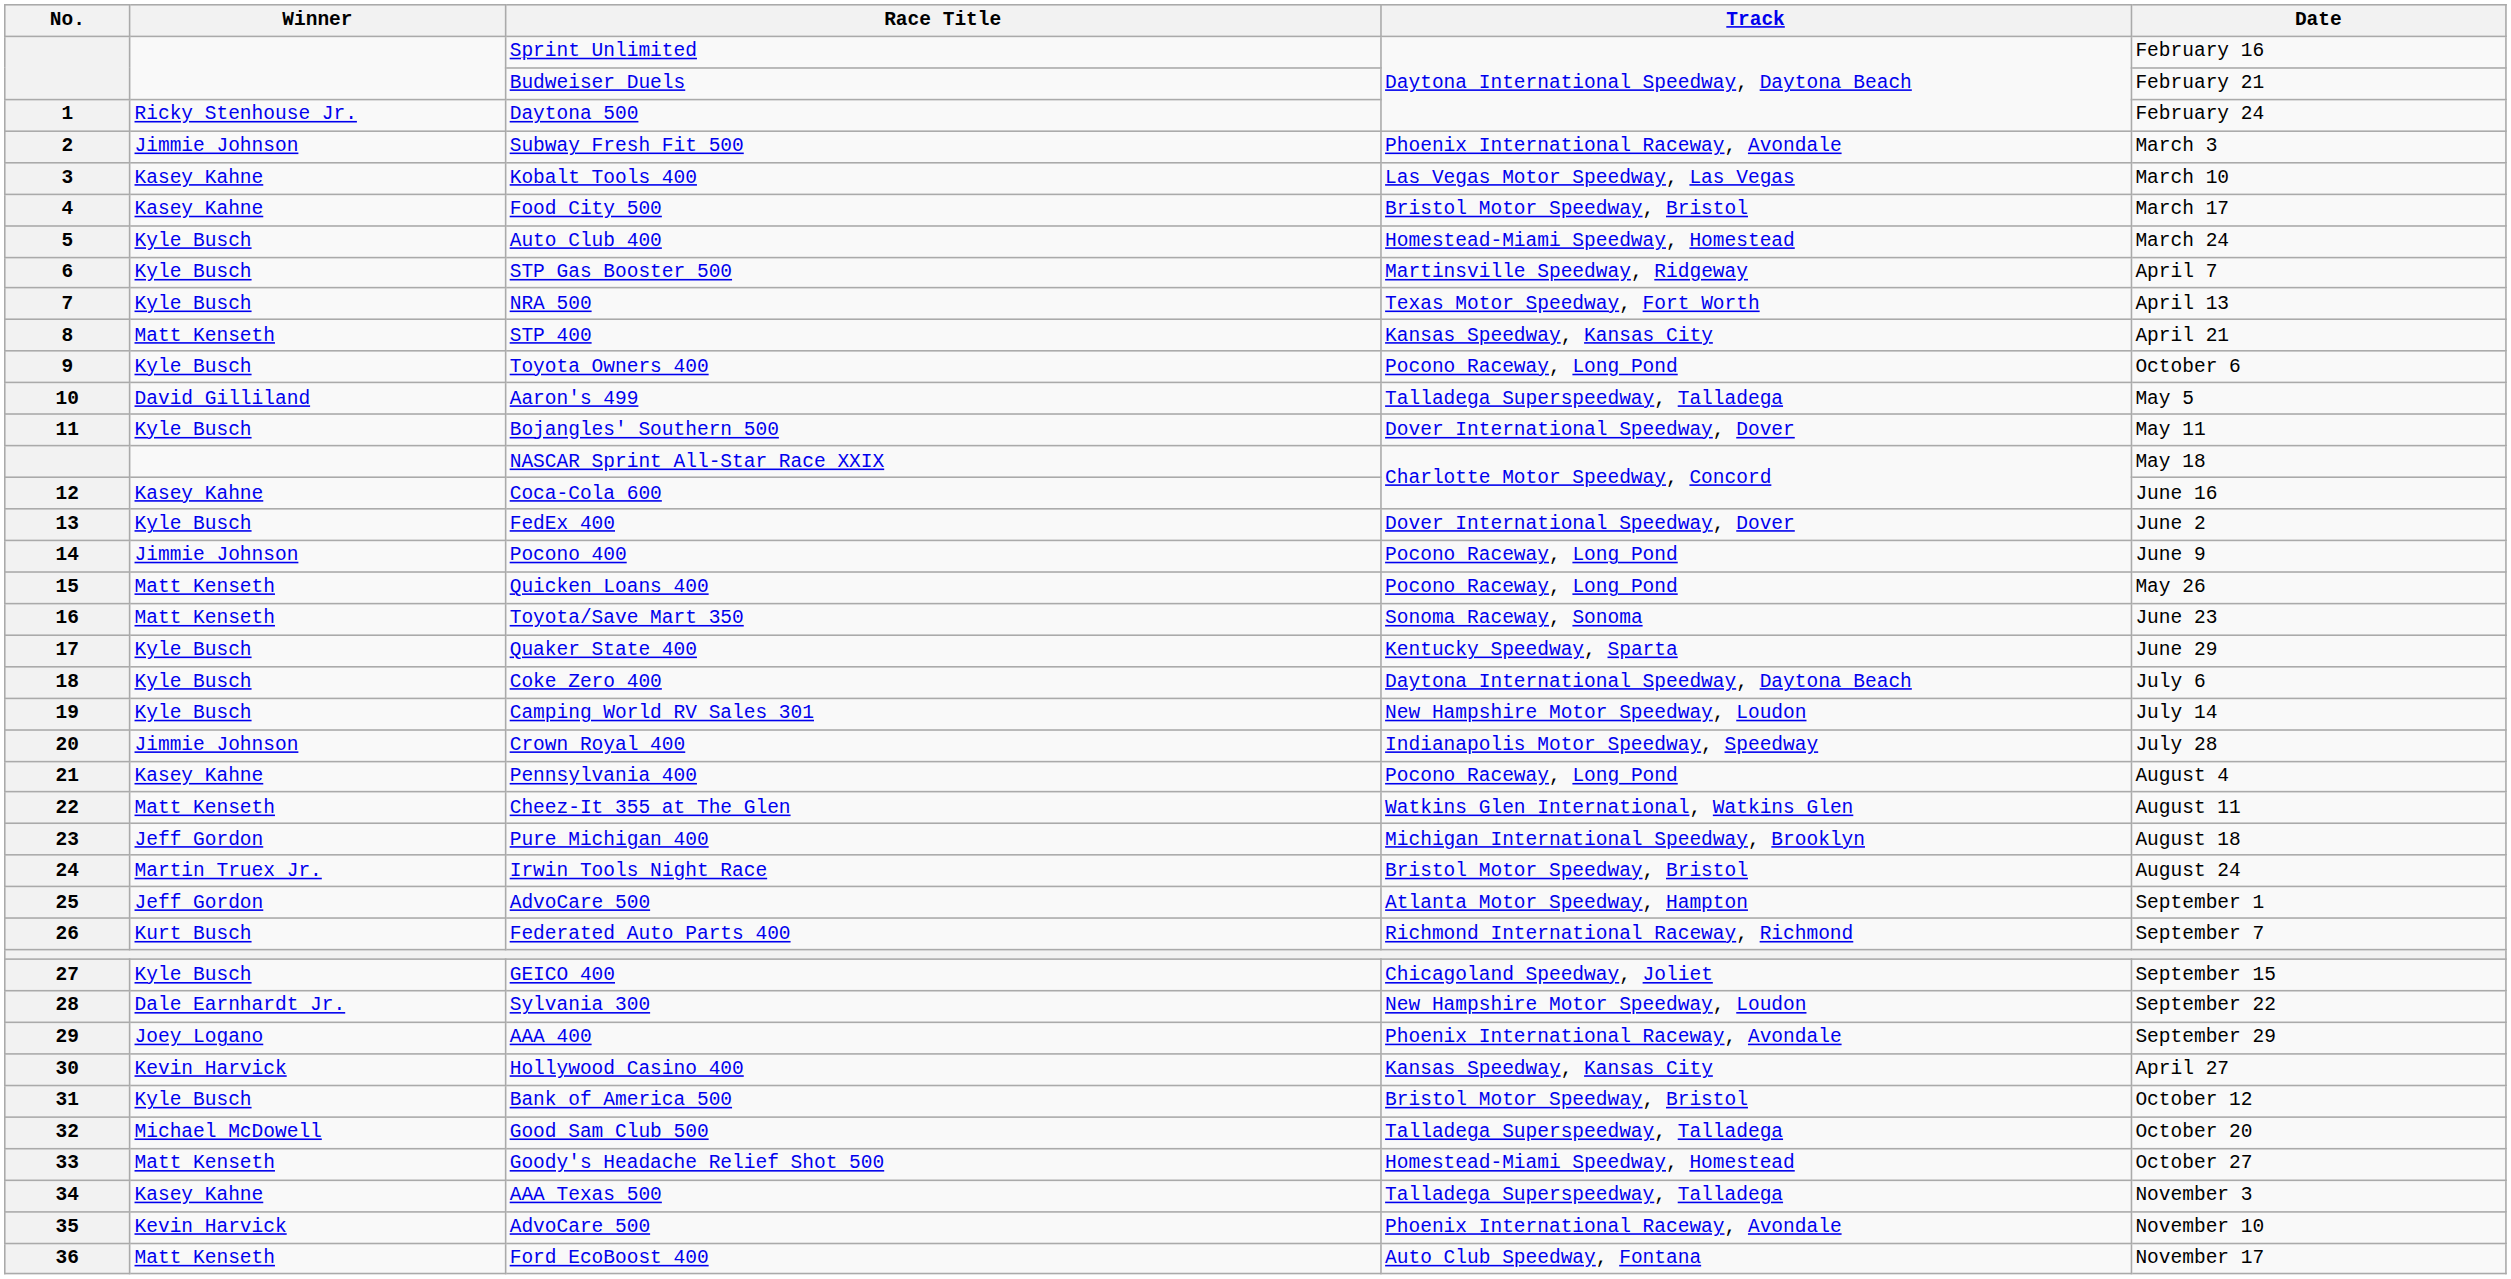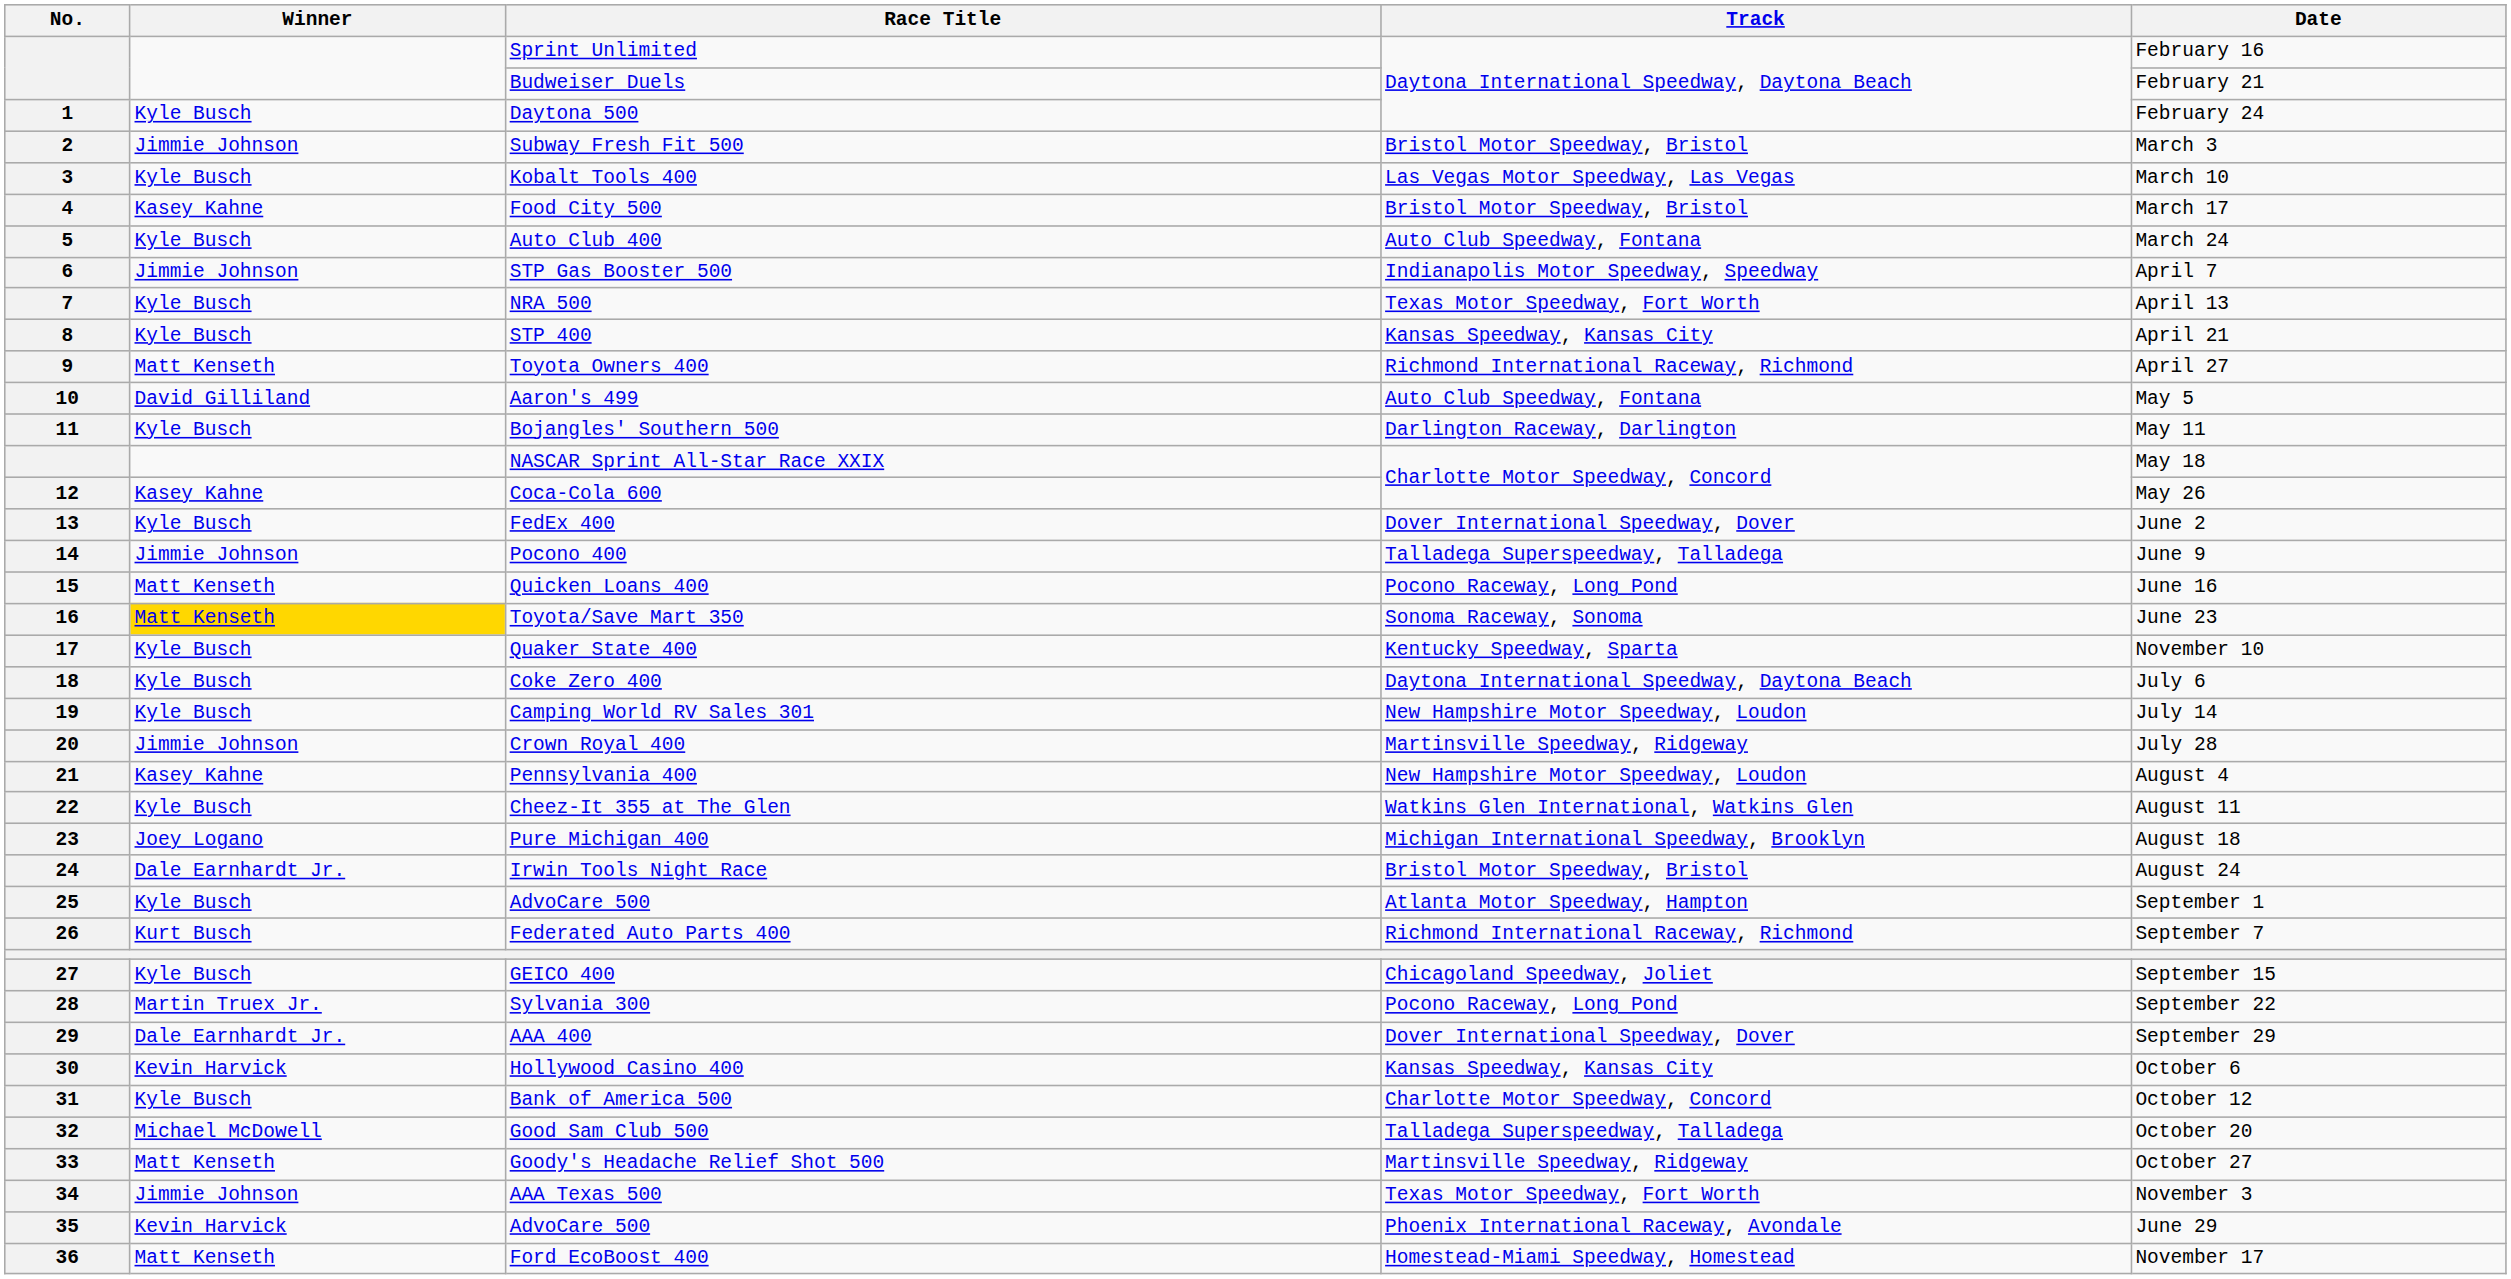 <table class="wikitable sortable" style="font-size:95%; width:100%">
 <tr>
 <th style="width:5%;">No.</th>
 <th style="width:15%;">Winner</th>
 <th style="width:35%;">Race Title</th>
 <th style="width:30%;"><a href='#'>Track</a></th>
 <th style="width:15%;">Date</th>
 </tr>
 <tr>
 <th rowspan="2"></th>
 <td rowspan="2"></td>
 <td><a href='#'>Sprint Unlimited</a></td>
 <td rowspan=3><a href='#'>Daytona International Speedway</a>, <a href='#'>Daytona Beach</a></td>
 <td>February 16</td>
 </tr>
 <tr>
 <td><a href='#'>Budweiser Duels</a></td>
 <td>February 21</td>
 </tr>
 <tr>
 <th>1</th>
-<td><a href='#'>Ricky Stenhouse Jr.</a></td>
+<td><a href='#'>Kyle Busch</a></td>
 <td><a href='#'>Daytona 500</a></td>
 <td>February 24</td>
 </tr>
 <tr>
 <th>2</th>
 <td><a href='#'>Jimmie Johnson</a></td>
 <td><a href='#'>Subway Fresh Fit 500</a></td>
-<td><a href='#'>Phoenix International Raceway</a>, <a href='#'>Avondale</a></td>
+<td><a href='#'>Bristol Motor Speedway</a>, <a href='#'>Bristol</a></td>
 <td>March 3</td>
 </tr>
 <tr>
 <th>3</th>
-<td><a href='#'>Kasey Kahne</a></td>
+<td><a href='#'>Kyle Busch</a></td>
 <td><a href='#'>Kobalt Tools 400</a></td>
 <td><a href='#'>Las Vegas Motor Speedway</a>, <a href='#'>Las Vegas</a></td>
 <td>March 10</td>
 </tr>
 <tr>
 <th>4</th>
 <td><a href='#'>Kasey Kahne</a></td>
 <td><a href='#'>Food City 500</a></td>
 <td><a href='#'>Bristol Motor Speedway</a>, <a href='#'>Bristol</a></td>
 <td>March 17</td>
 </tr>
 <tr>
 <th>5</th>
 <td><a href='#'>Kyle Busch</a></td>
 <td><a href='#'>Auto Club 400</a></td>
-<td><a href='#'>Homestead-Miami Speedway</a>, <a href='#'>Homestead</a></td>
+<td><a href='#'>Auto Club Speedway</a>, <a href='#'>Fontana</a></td>
 <td>March 24</td>
 </tr>
 <tr>
 <th>6</th>
-<td><a href='#'>Kyle Busch</a></td>
+<td><a href='#'>Jimmie Johnson</a></td>
 <td><a href='#'>STP Gas Booster 500</a></td>
-<td><a href='#'>Martinsville Speedway</a>, <a href='#'>Ridgeway</a></td>
+<td><a href='#'>Indianapolis Motor Speedway</a>, <a href='#'>Speedway</a></td>
 <td>April 7</td>
 </tr>
 <tr>
 <th>7</th>
 <td><a href='#'>Kyle Busch</a></td>
 <td><a href='#'>NRA 500</a></td>
 <td><a href='#'>Texas Motor Speedway</a>, <a href='#'>Fort Worth</a></td>
 <td>April 13</td>
 </tr>
 <tr>
 <th>8</th>
-<td><a href='#'>Matt Kenseth</a></td>
+<td><a href='#'>Kyle Busch</a></td>
 <td><a href='#'>STP 400</a></td>
 <td><a href='#'>Kansas Speedway</a>, <a href='#'>Kansas City</a></td>
 <td>April 21</td>
 </tr>
 <tr>
 <th>9</th>
-<td><a href='#'>Kyle Busch</a></td>
+<td><a href='#'>Matt Kenseth</a></td>
 <td><a href='#'>Toyota Owners 400</a></td>
-<td><a href='#'>Pocono Raceway</a>, <a href='#'>Long Pond</a></td>
-<td>October 6</td>
+<td><a href='#'>Richmond International Raceway</a>, <a href='#'>Richmond</a></td>
+<td>April 27</td>
 </tr>
 <tr>
 <th>10</th>
 <td><a href='#'>David Gilliland</a></td>
 <td><a href='#'>Aaron's 499</a></td>
-<td><a href='#'>Talladega Superspeedway</a>, <a href='#'>Talladega</a></td>
+<td><a href='#'>Auto Club Speedway</a>, <a href='#'>Fontana</a></td>
 <td>May 5</td>
 </tr>
 <tr>
 <th>11</th>
 <td><a href='#'>Kyle Busch</a></td>
 <td><a href='#'>Bojangles' Southern 500</a></td>
-<td><a href='#'>Dover International Speedway</a>, <a href='#'>Dover</a></td>
+<td><a href='#'>Darlington Raceway</a>, <a href='#'>Darlington</a></td>
 <td>May 11</td>
 </tr>
 <tr>
 <th></th>
 <td></td>
 <td><a href='#'>NASCAR Sprint All-Star Race XXIX</a></td>
 <td rowspan=2><a href='#'>Charlotte Motor Speedway</a>, <a href='#'>Concord</a></td>
 <td>May 18</td>
 </tr>
 <tr>
 <th>12</th>
 <td><a href='#'>Kasey Kahne</a></td>
 <td><a href='#'>Coca-Cola 600</a></td>
-<td>June 16</td>
+<td>May 26</td>
 </tr>
 <tr>
 <th>13</th>
 <td><a href='#'>Kyle Busch</a></td>
 <td><a href='#'>FedEx 400</a></td>
 <td><a href='#'>Dover International Speedway</a>, <a href='#'>Dover</a></td>
 <td>June 2</td>
 </tr>
 <tr>
 <th>14</th>
 <td><a href='#'>Jimmie Johnson</a></td>
 <td><a href='#'>Pocono 400</a></td>
-<td><a href='#'>Pocono Raceway</a>, <a href='#'>Long Pond</a></td>
+<td><a href='#'>Talladega Superspeedway</a>, <a href='#'>Talladega</a></td>
 <td>June 9</td>
 </tr>
 <tr>
 <th>15</th>
 <td><a href='#'>Matt Kenseth</a></td>
 <td><a href='#'>Quicken Loans 400</a></td>
 <td><a href='#'>Pocono Raceway</a>, <a href='#'>Long Pond</a></td>
-<td>May 26</td>
+<td>June 16</td>
 </tr>
 <tr>
 <th>16</th>
-<td><a href='#'>Matt Kenseth</a></td>
+<td style="background: gold;"><a href='#'>Matt Kenseth</a></td>
 <td><a href='#'>Toyota/Save Mart 350</a></td>
 <td><a href='#'>Sonoma Raceway</a>, <a href='#'>Sonoma</a></td>
 <td>June 23</td>
 </tr>
 <tr>
 <th>17</th>
 <td><a href='#'>Kyle Busch</a></td>
 <td><a href='#'>Quaker State 400</a></td>
 <td><a href='#'>Kentucky Speedway</a>, <a href='#'>Sparta</a></td>
-<td>June 29</td>
+<td>November 10</td>
 </tr>
 <tr>
 <th>18</th>
 <td><a href='#'>Kyle Busch</a></td>
 <td><a href='#'>Coke Zero 400</a></td>
 <td><a href='#'>Daytona International Speedway</a>, <a href='#'>Daytona Beach</a></td>
 <td>July 6</td>
 </tr>
 <tr>
 <th>19</th>
 <td><a href='#'>Kyle Busch</a></td>
 <td><a href='#'>Camping World RV Sales 301</a></td>
 <td><a href='#'>New Hampshire Motor Speedway</a>, <a href='#'>Loudon</a></td>
 <td>July 14</td>
 </tr>
 <tr>
 <th>20</th>
 <td><a href='#'>Jimmie Johnson</a></td>
 <td><a href='#'>Crown Royal 400</a></td>
-<td><a href='#'>Indianapolis Motor Speedway</a>, <a href='#'>Speedway</a></td>
+<td><a href='#'>Martinsville Speedway</a>, <a href='#'>Ridgeway</a></td>
 <td>July 28</td>
 </tr>
 <tr>
 <th>21</th>
 <td><a href='#'>Kasey Kahne</a></td>
 <td><a href='#'>Pennsylvania 400</a></td>
-<td><a href='#'>Pocono Raceway</a>, <a href='#'>Long Pond</a></td>
+<td><a href='#'>New Hampshire Motor Speedway</a>, <a href='#'>Loudon</a></td>
 <td>August 4</td>
 </tr>
 <tr>
 <th>22</th>
-<td><a href='#'>Matt Kenseth</a></td>
+<td><a href='#'>Kyle Busch</a></td>
 <td><a href='#'>Cheez-It 355 at The Glen</a></td>
 <td><a href='#'>Watkins Glen International</a>, <a href='#'>Watkins Glen</a></td>
 <td>August 11</td>
 </tr>
 <tr>
 <th>23</th>
-<td><a href='#'>Jeff Gordon</a></td>
+<td><a href='#'>Joey Logano</a></td>
 <td><a href='#'>Pure Michigan 400</a></td>
 <td><a href='#'>Michigan International Speedway</a>, <a href='#'>Brooklyn</a></td>
 <td>August 18</td>
 </tr>
 <tr>
 <th>24</th>
-<td><a href='#'>Martin Truex Jr.</a></td>
+<td><a href='#'>Dale Earnhardt Jr.</a></td>
 <td><a href='#'>Irwin Tools Night Race</a></td>
 <td><a href='#'>Bristol Motor Speedway</a>, <a href='#'>Bristol</a></td>
 <td>August 24</td>
 </tr>
 <tr>
 <th>25</th>
-<td><a href='#'>Jeff Gordon</a></td>
+<td><a href='#'>Kyle Busch</a></td>
 <td><a href='#'>AdvoCare 500</a></td>
 <td><a href='#'>Atlanta Motor Speedway</a>, <a href='#'>Hampton</a></td>
 <td>September 1</td>
 </tr>
 <tr>
 <th>26</th>
 <td><a href='#'>Kurt Busch</a></td>
 <td><a href='#'>Federated Auto Parts 400</a></td>
 <td><a href='#'>Richmond International Raceway</a>, <a href='#'>Richmond</a></td>
 <td>September 7</td>
 </tr>
 <tr>
 <th colspan="5"></th>
 </tr>
 <tr>
 <th>27</th>
 <td><a href='#'>Kyle Busch</a></td>
 <td><a href='#'>GEICO 400</a></td>
 <td><a href='#'>Chicagoland Speedway</a>, <a href='#'>Joliet</a></td>
 <td>September 15</td>
 </tr>
 <tr>
 <th>28</th>
-<td><a href='#'>Dale Earnhardt Jr.</a></td>
+<td><a href='#'>Martin Truex Jr.</a></td>
 <td><a href='#'>Sylvania 300</a></td>
-<td><a href='#'>New Hampshire Motor Speedway</a>, <a href='#'>Loudon</a></td>
+<td><a href='#'>Pocono Raceway</a>, <a href='#'>Long Pond</a></td>
 <td>September 22</td>
 </tr>
 <tr>
 <th>29</th>
-<td><a href='#'>Joey Logano</a></td>
+<td><a href='#'>Dale Earnhardt Jr.</a></td>
 <td><a href='#'>AAA 400</a></td>
-<td><a href='#'>Phoenix International Raceway</a>, <a href='#'>Avondale</a></td>
+<td><a href='#'>Dover International Speedway</a>, <a href='#'>Dover</a></td>
 <td>September 29</td>
 </tr>
 <tr>
 <th>30</th>
 <td><a href='#'>Kevin Harvick</a></td>
 <td><a href='#'>Hollywood Casino 400</a></td>
 <td><a href='#'>Kansas Speedway</a>, <a href='#'>Kansas City</a></td>
-<td>April 27</td>
+<td>October 6</td>
 </tr>
 <tr>
 <th>31</th>
 <td><a href='#'>Kyle Busch</a></td>
 <td><a href='#'>Bank of America 500</a></td>
-<td><a href='#'>Bristol Motor Speedway</a>, <a href='#'>Bristol</a></td>
+<td><a href='#'>Charlotte Motor Speedway</a>, <a href='#'>Concord</a></td>
 <td>October 12</td>
 </tr>
 <tr>
 <th>32</th>
 <td><a href='#'>Michael McDowell</a></td>
 <td><a href='#'>Good Sam Club 500</a></td>
 <td><a href='#'>Talladega Superspeedway</a>, <a href='#'>Talladega</a></td>
 <td>October 20</td>
 </tr>
 <tr>
 <th>33</th>
 <td><a href='#'>Matt Kenseth</a></td>
 <td><a href='#'>Goody's Headache Relief Shot 500</a></td>
-<td><a href='#'>Homestead-Miami Speedway</a>, <a href='#'>Homestead</a></td>
+<td><a href='#'>Martinsville Speedway</a>, <a href='#'>Ridgeway</a></td>
 <td>October 27</td>
 </tr>
 <tr>
 <th>34</th>
-<td><a href='#'>Kasey Kahne</a></td>
+<td><a href='#'>Jimmie Johnson</a></td>
 <td><a href='#'>AAA Texas 500</a></td>
-<td><a href='#'>Talladega Superspeedway</a>, <a href='#'>Talladega</a></td>
+<td><a href='#'>Texas Motor Speedway</a>, <a href='#'>Fort Worth</a></td>
 <td>November 3</td>
 </tr>
 <tr>
 <th>35</th>
 <td><a href='#'>Kevin Harvick</a></td>
 <td><a href='#'>AdvoCare 500</a></td>
 <td><a href='#'>Phoenix International Raceway</a>, <a href='#'>Avondale</a></td>
-<td>November 10</td>
+<td>June 29</td>
 </tr>
 <tr>
 <th>36</th>
 <td><a href='#'>Matt Kenseth</a></td>
 <td><a href='#'>Ford EcoBoost 400</a></td>
-<td><a href='#'>Auto Club Speedway</a>, <a href='#'>Fontana</a></td>
+<td><a href='#'>Homestead-Miami Speedway</a>, <a href='#'>Homestead</a></td>
 <td>November 17 </td>
 </tr>
 </table>
